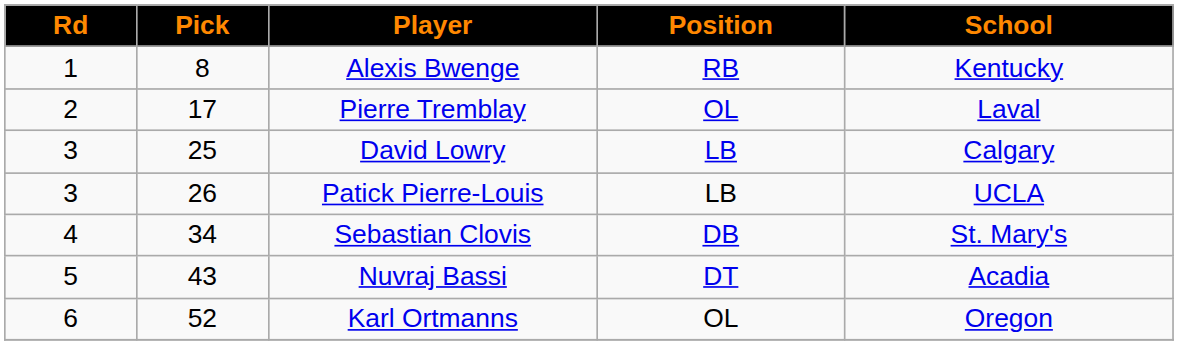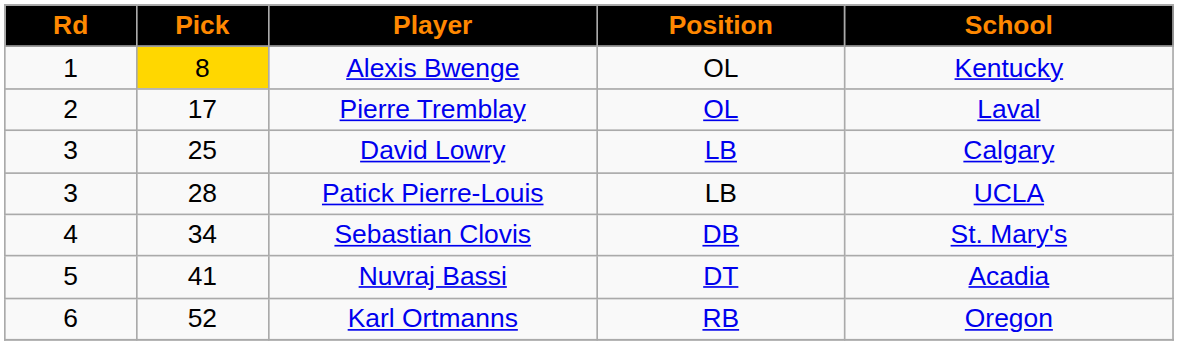 <table class="wikitable sortable">
 <tr>
 <th style="background:black;color:#FF8800;"  width="8%">Rd</th>
 <th style="background:black;color:#FF8800;"  width="8%">Pick</th>
 <th style="background:black;color:#FF8800;"  width="20%">Player</th>
 <th style="background:black;color:#FF8800;"  width="15%">Position</th>
 <th style="background:black;color:#FF8800;"  width="20%">School</th>
 </tr>
 <tr align="center">
 <td align=center>1</td>
-<td>8</td>
+<td style="background: gold;">8</td>
 <td><a href='#'>Alexis Bwenge</a></td>
-<td><a href='#'>RB</a></td>
+<td>OL</td>
 <td><a href='#'>Kentucky</a></td>
 </tr>
 <tr align="center">
 <td align=center>2</td>
 <td>17</td>
 <td><a href='#'>Pierre Tremblay</a></td>
 <td><a href='#'>OL</a></td>
 <td><a href='#'>Laval</a></td>
 </tr>
 <tr align="center">
 <td align=center>3</td>
 <td>25</td>
 <td><a href='#'>David Lowry</a></td>
 <td><a href='#'>LB</a></td>
 <td><a href='#'>Calgary</a></td>
 </tr>
 <tr align="center">
 <td align=center>3</td>
-<td>26</td>
+<td>28</td>
 <td><a href='#'>Patick Pierre-Louis</a></td>
 <td>LB</td>
 <td><a href='#'>UCLA</a></td>
 </tr>
 <tr align="center">
 <td align=center>4</td>
 <td>34</td>
 <td><a href='#'>Sebastian Clovis</a></td>
 <td><a href='#'>DB</a></td>
 <td><a href='#'>St. Mary's</a></td>
 </tr>
 <tr align="center">
 <td align=center>5</td>
-<td>43</td>
+<td>41</td>
 <td><a href='#'>Nuvraj Bassi</a></td>
 <td><a href='#'>DT</a></td>
 <td><a href='#'>Acadia</a></td>
 </tr>
 <tr align="center">
 <td align=center>6</td>
 <td>52</td>
 <td><a href='#'>Karl Ortmanns</a></td>
-<td>OL</td>
+<td><a href='#'>RB</a></td>
 <td><a href='#'>Oregon</a></td>
 </tr>
 <tr>
 </tr>
 </table>
